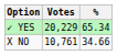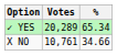 <table class="wikitable">
 <tr>
 <th>Option</th>
 <th>Votes</th>
 <th>%</th>
 </tr>
 <tr>
 <td style=background:#bbf8be>✓ YES</td>
-<td style=background:#bbf8be>20,229</td>
+<td style=background:#bbf8be>20,289</td>
 <td style=background:#bbf8be>65.34</td>
 </tr>
 <tr>
 <td>X NO</td>
 <td>10,761</td>
 <td>34.66</td>
 </tr>
 </table>
